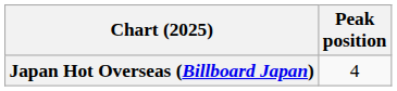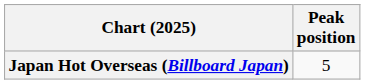 <table class="wikitable sortable plainrowheaders" style="text-align:center">
 <tr>
 <th>Chart (2025)</th>
 <th>Peak<br>position</th>
 </tr>
 <tr>
 <th scope="row">Japan Hot Overseas (<em><a href='#'>Billboard Japan</a></em>)</th>
-<td>4</td>
+<td>5</td>
 </tr>
 </table>
